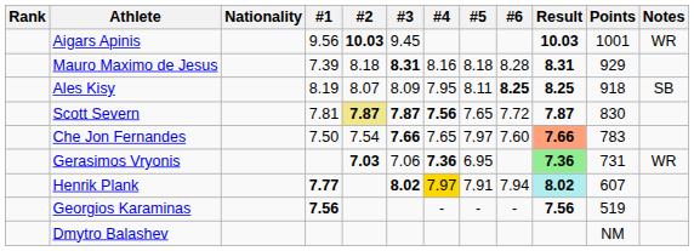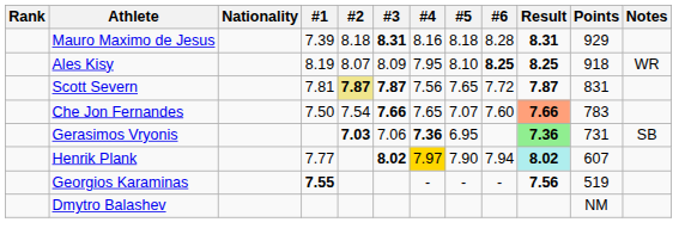 <table class="wikitable sortable" style="text-align:center">
 <tr>
 <th>Rank</th>
 <th>Athlete</th>
 <th>Nationality</th>
 <th>#1</th>
 <th>#2</th>
 <th>#3</th>
 <th>#4</th>
 <th>#5</th>
 <th>#6</th>
 <th>Result</th>
 <th>Points</th>
 <th>Notes</th>
-</tr>
-<tr>
-<td></td>
-<td align=left><a href='#'>Aigars Apinis</a></td>
-<td align=left></td>
-<td>9.56</td>
-<td><strong>10.03</strong></td>
-<td>9.45</td>
-<td></td>
-<td></td>
-<td></td>
-<td><strong>10.03</strong></td>
-<td>1001</td>
-<td>WR</td>
 </tr>
 <tr>
 <td></td>
 <td align=left><a href='#'>Mauro Maximo de Jesus</a></td>
 <td align=left></td>
 <td>7.39</td>
 <td>8.18</td>
 <td><strong>8.31</strong></td>
 <td>8.16</td>
 <td>8.18</td>
 <td>8.28</td>
 <td><strong>8.31</strong></td>
 <td>929</td>
 <td></td>
 </tr>
 <tr>
 <td></td>
 <td align=left><a href='#'>Ales Kisy</a></td>
 <td align=left></td>
 <td>8.19</td>
 <td>8.07</td>
 <td>8.09</td>
 <td>7.95</td>
-<td>8.11</td>
+<td>8.10</td>
 <td><strong>8.25</strong></td>
 <td><strong>8.25</strong></td>
 <td>918</td>
-<td>SB</td>
+<td>WR</td>
 </tr>
 <tr>
 <td></td>
 <td align=left><a href='#'>Scott Severn</a></td>
 <td align=left></td>
 <td>7.81</td>
 <td style="background: khaki;"><strong>7.87</strong></td>
 <td><strong>7.87</strong></td>
-<td><strong>7.56</strong></td>
+<td>7.56</td>
 <td>7.65</td>
 <td>7.72</td>
 <td><strong>7.87</strong></td>
-<td>830</td>
+<td>831</td>
 <td></td>
 </tr>
 <tr>
 <td></td>
 <td align=left><a href='#'>Che Jon Fernandes</a></td>
 <td align=left></td>
 <td>7.50</td>
 <td>7.54</td>
 <td><strong>7.66</strong></td>
 <td>7.65</td>
-<td>7.97</td>
+<td>7.07</td>
 <td>7.60</td>
 <td style="background: lightsalmon;"><strong>7.66</strong></td>
 <td>783</td>
 <td></td>
 </tr>
 <tr>
 <td></td>
 <td align=left><a href='#'>Gerasimos Vryonis</a></td>
 <td align=left></td>
 <td></td>
 <td><strong>7.03</strong></td>
 <td>7.06</td>
 <td><strong>7.36</strong></td>
 <td>6.95</td>
 <td></td>
 <td style="background: lightgreen;"><strong>7.36</strong></td>
 <td>731</td>
-<td>WR</td>
+<td>SB</td>
 </tr>
 <tr>
 <td></td>
 <td align=left><a href='#'>Henrik Plank</a></td>
 <td align=left></td>
-<td><strong>7.77</strong></td>
+<td>7.77</td>
 <td></td>
 <td><strong>8.02</strong></td>
 <td style="background: gold;">7.97</td>
-<td>7.91</td>
+<td>7.90</td>
 <td>7.94</td>
 <td style="background: paleturquoise;"><strong>8.02</strong></td>
 <td>607</td>
 <td></td>
 </tr>
 <tr>
 <td></td>
 <td align=left><a href='#'>Georgios Karaminas</a></td>
 <td align=left></td>
-<td><strong>7.56</strong></td>
+<td><strong>7.55</strong></td>
 <td></td>
 <td></td>
 <td>-</td>
 <td>-</td>
 <td>-</td>
 <td><strong>7.56</strong></td>
 <td>519</td>
 <td></td>
 </tr>
 <tr>
 <td></td>
 <td align=left><a href='#'>Dmytro Balashev</a></td>
 <td align=left></td>
 <td></td>
 <td></td>
 <td></td>
 <td></td>
 <td></td>
 <td></td>
 <td></td>
 <td>NM</td>
 <td></td>
 </tr>
 </table>
